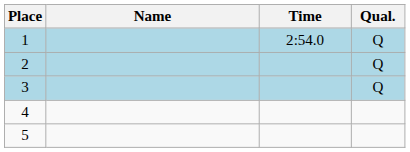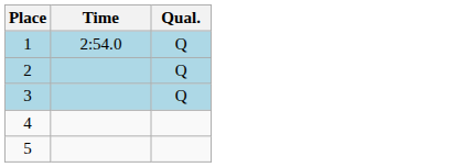 <table class=wikitable style="text-align:center">
 <tr>
 <th width=20>Place</th>
-<th width=220>Name</th>
 <th width=90>Time</th>
 <th width=50>Qual.</th>
 </tr>
 <tr bgcolor=lightblue>
 <td>1</td>
-<td align=left></td>
 <td>2:54.0</td>
 <td>Q</td>
 </tr>
 <tr bgcolor=lightblue>
 <td>2</td>
-<td align=left></td>
 <td></td>
 <td>Q</td>
 </tr>
 <tr bgcolor=lightblue>
 <td>3</td>
-<td align=left></td>
 <td></td>
 <td>Q</td>
 </tr>
 <tr>
 <td>4</td>
-<td align=left></td>
 <td></td>
 <td></td>
 </tr>
 <tr>
 <td>5</td>
-<td align=left></td>
 <td></td>
 <td></td>
 </tr>
 </table>
